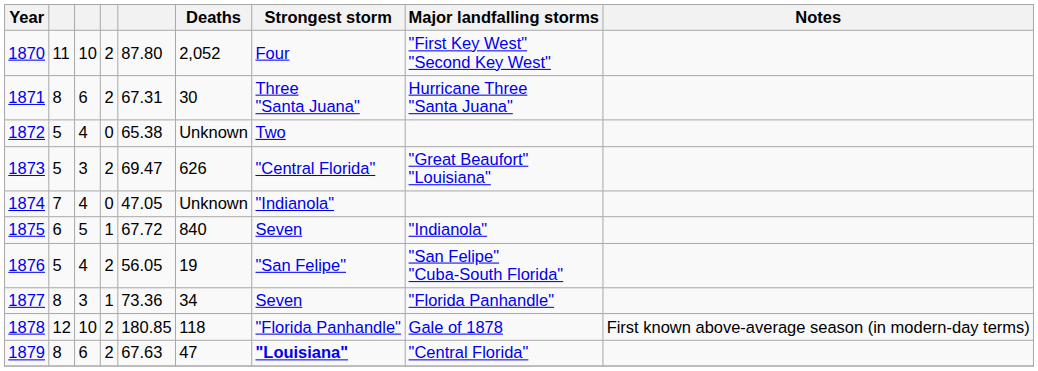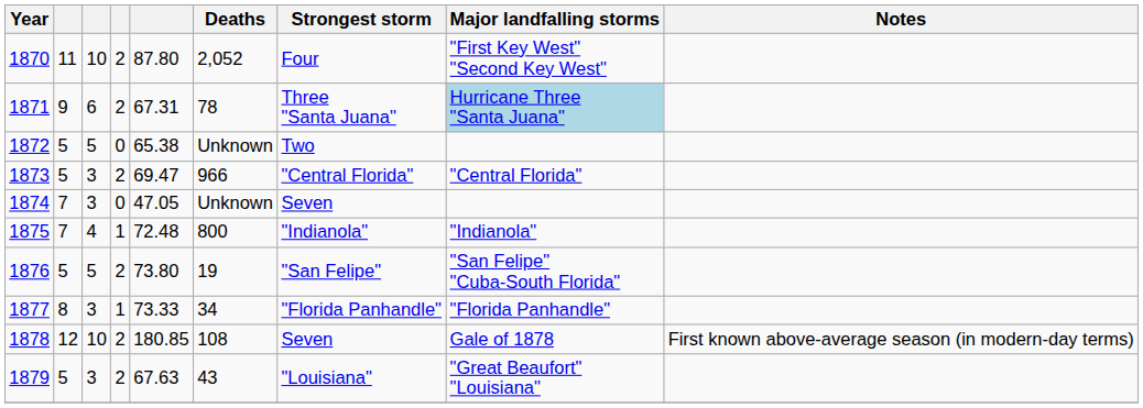 <table class="wikitable sortable">
 <tr>
 <th>Year</th>
 <th></th>
 <th></th>
 <th></th>
 <th></th>
 <th>Deaths</th>
 <th>Strongest storm</th>
 <th>Major landfalling storms</th>
 <th>Notes</th>
 </tr>
 <tr>
 <td><a href='#'>1870</a></td>
 <td>11</td>
 <td>10</td>
 <td>2</td>
 <td>87.80</td>
 <td>2,052</td>
 <td> <a href='#'>Four</a></td>
 <td> <a href='#'>"First Key West"</a><br> <a href='#'>"Second Key West"</a></td>
 <td></td>
 </tr>
 <tr>
 <td><a href='#'>1871</a></td>
-<td>8</td>
+<td>9</td>
 <td>6</td>
 <td>2</td>
 <td>67.31</td>
-<td>30</td>
+<td>78</td>
 <td> <a href='#'>Three</a><br> <a href='#'>"Santa Juana"</a></td>
-<td> <a href='#'>Hurricane Three</a><br> <a href='#'>"Santa Juana"</a></td>
+<td style="background: lightblue;"> <a href='#'>Hurricane Three</a><br> <a href='#'>"Santa Juana"</a></td>
 <td></td>
 </tr>
 <tr>
 <td><a href='#'>1872</a></td>
 <td>5</td>
-<td>4</td>
+<td>5</td>
 <td>0</td>
 <td>65.38</td>
 <td>Unknown</td>
 <td> <a href='#'>Two</a></td>
 <td></td>
 <td></td>
 </tr>
 <tr>
 <td><a href='#'>1873</a></td>
 <td>5</td>
 <td>3</td>
 <td>2</td>
 <td>69.47</td>
-<td>626</td>
+<td>966</td>
 <td> <a href='#'>"Central Florida"</a></td>
-<td> <a href='#'>"Great Beaufort"</a><br> <a href='#'>"Louisiana"</a></td>
+<td> <a href='#'>"Central Florida"</a></td>
 <td></td>
 </tr>
 <tr>
 <td><a href='#'>1874</a></td>
 <td>7</td>
-<td>4</td>
+<td>3</td>
 <td>0</td>
 <td>47.05</td>
 <td>Unknown</td>
-<td> <a href='#'>"Indianola"</a></td>
+<td> <a href='#'>Seven</a></td>
 <td></td>
 <td></td>
 </tr>
 <tr>
 <td><a href='#'>1875</a></td>
-<td>6</td>
-<td>5</td>
+<td>7</td>
+<td>4</td>
 <td>1</td>
-<td>67.72</td>
-<td>840</td>
-<td> <a href='#'>Seven</a></td>
+<td>72.48</td>
+<td>800</td>
+<td> <a href='#'>"Indianola"</a></td>
 <td> <a href='#'>"Indianola"</a></td>
 <td></td>
 </tr>
 <tr>
 <td><a href='#'>1876</a></td>
 <td>5</td>
-<td>4</td>
+<td>5</td>
 <td>2</td>
-<td>56.05</td>
+<td>73.80</td>
 <td>19</td>
 <td> <a href='#'>"San Felipe"</a></td>
 <td> <a href='#'>"San Felipe"</a><br> <a href='#'>"Cuba-South Florida"</a></td>
 <td></td>
 </tr>
 <tr>
 <td><a href='#'>1877</a></td>
 <td>8</td>
 <td>3</td>
 <td>1</td>
-<td>73.36</td>
+<td>73.33</td>
 <td>34</td>
-<td> <a href='#'>Seven</a></td>
+<td> <a href='#'>"Florida Panhandle"</a></td>
 <td> <a href='#'>"Florida Panhandle"</a></td>
 <td></td>
 </tr>
 <tr>
 <td><a href='#'>1878</a></td>
 <td>12</td>
 <td>10</td>
 <td>2</td>
 <td>180.85</td>
-<td>118</td>
-<td> <a href='#'>"Florida Panhandle"</a></td>
+<td>108</td>
+<td> <a href='#'>Seven</a></td>
 <td> <a href='#'>Gale of 1878</a></td>
 <td>First known above-average season (in modern-day terms)</td>
 </tr>
 <tr>
 <td><a href='#'>1879</a></td>
-<td>8</td>
-<td>6</td>
+<td>5</td>
+<td>3</td>
 <td>2</td>
 <td>67.63</td>
-<td>47</td>
-<td><strong> <a href='#'>"Louisiana"</a></strong></td>
-<td> <a href='#'>"Central Florida"</a></td>
+<td>43</td>
+<td> <a href='#'>"Louisiana"</a></td>
+<td> <a href='#'>"Great Beaufort"</a><br> <a href='#'>"Louisiana"</a></td>
 <td></td>
 </tr>
 <tr>
 </tr>
 </table>
